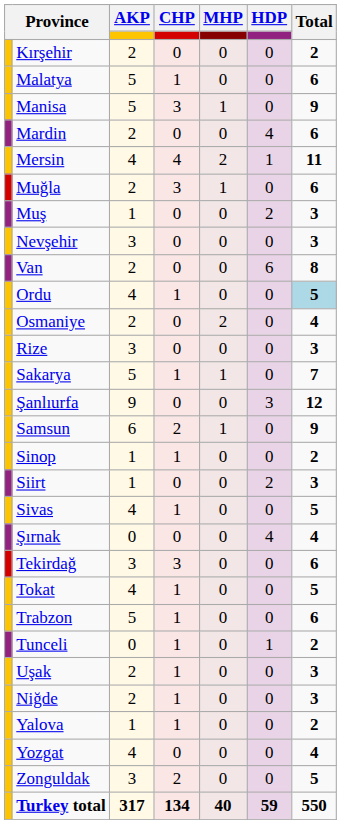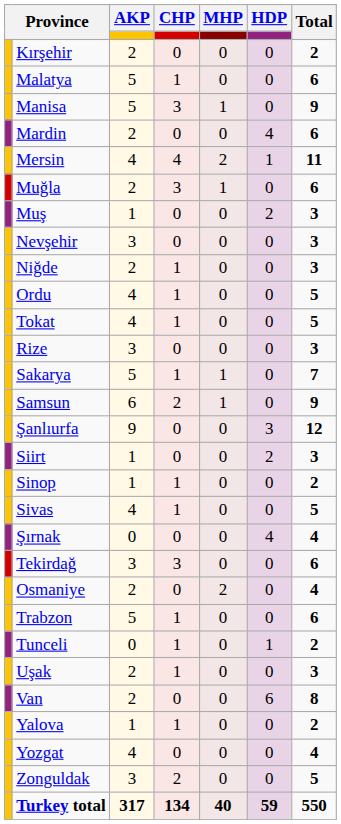 <table class="wikitable" style="text-align:center">
 <tr>
 <th rowspan="2" colspan="2" style="width: 70px;">Province</th>
 <th style="width: 35px;"><a href='#'>AKP</a></th>
 <th style="width: 35px;"><a href='#'>CHP</a></th>
 <th style="width: 35px;"><a href='#'>MHP</a></th>
 <th style="width: 35px;"><a href='#'>HDP</a></th>
 <th rowspan="2">Total</th>
 </tr>
 <tr>
 <th style="background: #fdc400"></th>
 <th style="background: #d40000"></th>
 <th style="background: #870000"></th>
 <th style="background: #922280"></th>
 </tr>
 <tr>
 <td style="background:#FDC400"></td>
 <td style="text-align:left"><a href='#'>Kırşehir</a></td>
 <td style="background:#FFF9E6">2</td>
 <td style="background:#FBE6E6">0</td>
 <td style="background:#F3E6E6">0</td>
 <td style="background:#E9D3E6">0</td>
 <td><strong>2</strong></td>
 </tr>
 <tr>
 <td style="background:#FDC400"></td>
 <td style="text-align:left"><a href='#'>Malatya</a></td>
 <td style="background:#FFF9E6">5</td>
 <td style="background:#FBE6E6">1</td>
 <td style="background:#F3E6E6">0</td>
 <td style="background:#E9D3E6">0</td>
 <td><strong>6</strong></td>
 </tr>
 <tr>
 <td style="background:#FDC400"></td>
 <td style="text-align:left"><a href='#'>Manisa</a></td>
 <td style="background:#FFF9E6">5</td>
 <td style="background:#FBE6E6">3</td>
 <td style="background:#F3E6E6">1</td>
 <td style="background:#E9D3E6">0</td>
 <td><strong>9</strong></td>
 </tr>
 <tr>
 <td style="background:#922280"></td>
 <td style="text-align:left"><a href='#'>Mardin</a></td>
 <td style="background:#FFF9E6">2</td>
 <td style="background:#FBE6E6">0</td>
 <td style="background:#F3E6E6">0</td>
 <td style="background:#E9D3E6">4</td>
 <td><strong>6</strong></td>
 </tr>
 <tr>
 <td style="background:#FDC400"></td>
 <td style="text-align:left"><a href='#'>Mersin</a></td>
 <td style="background:#FFF9E6">4</td>
 <td style="background:#FBE6E6">4</td>
 <td style="background:#F3E6E6">2</td>
 <td style="background:#E9D3E6">1</td>
 <td><strong>11</strong></td>
 </tr>
 <tr>
 <td style="background:#D40000"></td>
 <td style="text-align:left"><a href='#'>Muğla</a></td>
 <td style="background:#FFF9E6">2</td>
 <td style="background:#FBE6E6">3</td>
 <td style="background:#F3E6E6">1</td>
 <td style="background:#E9D3E6">0</td>
 <td><strong>6</strong></td>
 </tr>
 <tr>
 <td style="background:#922280"></td>
 <td style="text-align:left"><a href='#'>Muş</a></td>
 <td style="background:#FFF9E6">1</td>
 <td style="background:#FBE6E6">0</td>
 <td style="background:#F3E6E6">0</td>
 <td style="background:#E9D3E6">2</td>
 <td><strong>3</strong></td>
 </tr>
 <tr>
 <td style="background:#FDC400"></td>
 <td style="text-align:left"><a href='#'>Nevşehir</a></td>
 <td style="background:#FFF9E6">3</td>
 <td style="background:#FBE6E6">0</td>
 <td style="background:#F3E6E6">0</td>
 <td style="background:#E9D3E6">0</td>
 <td><strong>3</strong></td>
 </tr>
 <tr>
-<td style="background:#922280"></td>
-<td style="text-align:left"><a href='#'>Van</a></td>
+<td style="background:#FDC400"></td>
+<td style="text-align:left"><a href='#'>Niğde</a></td>
 <td style="background:#FFF9E6">2</td>
-<td style="background:#FBE6E6">0</td>
+<td style="background:#FBE6E6">1</td>
 <td style="background:#F3E6E6">0</td>
-<td style="background:#E9D3E6">6</td>
-<td><strong>8</strong></td>
+<td style="background:#E9D3E6">0</td>
+<td><strong>3</strong></td>
 </tr>
 <tr>
 <td style="background:#FDC400"></td>
 <td style="text-align:left"><a href='#'>Ordu</a></td>
 <td style="background:#FFF9E6">4</td>
 <td style="background:#FBE6E6">1</td>
 <td style="background:#F3E6E6">0</td>
 <td style="background:#E9D3E6">0</td>
-<td style="background: lightblue;"><strong>5</strong></td>
+<td><strong>5</strong></td>
 </tr>
 <tr>
 <td style="background:#FDC400"></td>
-<td style="text-align:left"><a href='#'>Osmaniye</a></td>
-<td style="background:#FFF9E6">2</td>
-<td style="background:#FBE6E6">0</td>
-<td style="background:#F3E6E6">2</td>
+<td style="text-align:left"><a href='#'>Tokat</a></td>
+<td style="background:#FFF9E6">4</td>
+<td style="background:#FBE6E6">1</td>
+<td style="background:#F3E6E6">0</td>
 <td style="background:#E9D3E6">0</td>
-<td><strong>4</strong></td>
+<td><strong>5</strong></td>
 </tr>
 <tr>
 <td style="background:#FDC400"></td>
 <td style="text-align:left"><a href='#'>Rize</a></td>
 <td style="background:#FFF9E6">3</td>
 <td style="background:#FBE6E6">0</td>
 <td style="background:#F3E6E6">0</td>
 <td style="background:#E9D3E6">0</td>
 <td><strong>3</strong></td>
 </tr>
 <tr>
 <td style="background:#FDC400"></td>
 <td style="text-align:left"><a href='#'>Sakarya</a></td>
 <td style="background:#FFF9E6">5</td>
 <td style="background:#FBE6E6">1</td>
 <td style="background:#F3E6E6">1</td>
 <td style="background:#E9D3E6">0</td>
 <td><strong>7</strong></td>
 </tr>
 <tr>
 <td style="background:#FDC400"></td>
-<td style="text-align:left"><a href='#'>Şanlıurfa</a></td>
-<td style="background:#FFF9E6">9</td>
-<td style="background:#FBE6E6">0</td>
-<td style="background:#F3E6E6">0</td>
-<td style="background:#E9D3E6">3</td>
-<td><strong>12</strong></td>
-</tr>
-<tr>
-<td style="background:#FDC400"></td>
 <td style="text-align:left"><a href='#'>Samsun</a></td>
 <td style="background:#FFF9E6">6</td>
 <td style="background:#FBE6E6">2</td>
 <td style="background:#F3E6E6">1</td>
 <td style="background:#E9D3E6">0</td>
 <td><strong>9</strong></td>
 </tr>
 <tr>
 <td style="background:#FDC400"></td>
-<td style="text-align:left"><a href='#'>Sinop</a></td>
-<td style="background:#FFF9E6">1</td>
-<td style="background:#FBE6E6">1</td>
+<td style="text-align:left"><a href='#'>Şanlıurfa</a></td>
+<td style="background:#FFF9E6">9</td>
+<td style="background:#FBE6E6">0</td>
 <td style="background:#F3E6E6">0</td>
-<td style="background:#E9D3E6">0</td>
-<td><strong>2</strong></td>
+<td style="background:#E9D3E6">3</td>
+<td><strong>12</strong></td>
 </tr>
 <tr>
 <td style="background:#922280"></td>
 <td style="text-align:left"><a href='#'>Siirt</a></td>
 <td style="background:#FFF9E6">1</td>
 <td style="background:#FBE6E6">0</td>
 <td style="background:#F3E6E6">0</td>
 <td style="background:#E9D3E6">2</td>
 <td><strong>3</strong></td>
+</tr>
+<tr>
+<td style="background:#FDC400"></td>
+<td style="text-align:left"><a href='#'>Sinop</a></td>
+<td style="background:#FFF9E6">1</td>
+<td style="background:#FBE6E6">1</td>
+<td style="background:#F3E6E6">0</td>
+<td style="background:#E9D3E6">0</td>
+<td><strong>2</strong></td>
 </tr>
 <tr>
 <td style="background:#FDC400"></td>
 <td style="text-align:left"><a href='#'>Sivas</a></td>
 <td style="background:#FFF9E6">4</td>
 <td style="background:#FBE6E6">1</td>
 <td style="background:#F3E6E6">0</td>
 <td style="background:#E9D3E6">0</td>
 <td><strong>5</strong></td>
 </tr>
 <tr>
 <td style="background:#922280"></td>
 <td style="text-align:left"><a href='#'>Şırnak</a></td>
 <td style="background:#FFF9E6">0</td>
 <td style="background:#FBE6E6">0</td>
 <td style="background:#F3E6E6">0</td>
 <td style="background:#E9D3E6">4</td>
 <td><strong>4</strong></td>
 </tr>
 <tr>
 <td style="background:#d40000"></td>
 <td style="text-align:left"><a href='#'>Tekirdağ</a></td>
 <td style="background:#FFF9E6">3</td>
 <td style="background:#FBE6E6">3</td>
 <td style="background:#F3E6E6">0</td>
 <td style="background:#E9D3E6">0</td>
 <td><strong>6</strong></td>
 </tr>
 <tr>
 <td style="background:#FDC400"></td>
-<td style="text-align:left"><a href='#'>Tokat</a></td>
-<td style="background:#FFF9E6">4</td>
-<td style="background:#FBE6E6">1</td>
-<td style="background:#F3E6E6">0</td>
+<td style="text-align:left"><a href='#'>Osmaniye</a></td>
+<td style="background:#FFF9E6">2</td>
+<td style="background:#FBE6E6">0</td>
+<td style="background:#F3E6E6">2</td>
 <td style="background:#E9D3E6">0</td>
-<td><strong>5</strong></td>
+<td><strong>4</strong></td>
 </tr>
 <tr>
 <td style="background:#FDC400"></td>
 <td style="text-align:left"><a href='#'>Trabzon</a></td>
 <td style="background:#FFF9E6">5</td>
 <td style="background:#FBE6E6">1</td>
 <td style="background:#F3E6E6">0</td>
 <td style="background:#E9D3E6">0</td>
 <td><strong>6</strong></td>
 </tr>
 <tr>
 <td style="background:#922280"></td>
 <td style="text-align:left"><a href='#'>Tunceli</a></td>
 <td style="background:#FFF9E6">0</td>
 <td style="background:#FBE6E6">1</td>
 <td style="background:#F3E6E6">0</td>
 <td style="background:#E9D3E6">1</td>
 <td><strong>2</strong></td>
 </tr>
 <tr>
 <td style="background:#FDC400"></td>
 <td style="text-align:left"><a href='#'>Uşak</a></td>
 <td style="background:#FFF9E6">2</td>
 <td style="background:#FBE6E6">1</td>
 <td style="background:#F3E6E6">0</td>
 <td style="background:#E9D3E6">0</td>
 <td><strong>3</strong></td>
 </tr>
 <tr>
-<td style="background:#FDC400"></td>
-<td style="text-align:left"><a href='#'>Niğde</a></td>
+<td style="background:#922280"></td>
+<td style="text-align:left"><a href='#'>Van</a></td>
 <td style="background:#FFF9E6">2</td>
-<td style="background:#FBE6E6">1</td>
+<td style="background:#FBE6E6">0</td>
 <td style="background:#F3E6E6">0</td>
-<td style="background:#E9D3E6">0</td>
-<td><strong>3</strong></td>
+<td style="background:#E9D3E6">6</td>
+<td><strong>8</strong></td>
 </tr>
 <tr>
 <td style="background:#fdc400"></td>
 <td style="text-align:left"><a href='#'>Yalova</a></td>
 <td style="background:#FFF9E6">1</td>
 <td style="background:#FBE6E6">1</td>
 <td style="background:#F3E6E6">0</td>
 <td style="background:#E9D3E6">0</td>
 <td><strong>2</strong></td>
 </tr>
 <tr>
 <td style="background:#FDC400"></td>
 <td style="text-align:left"><a href='#'>Yozgat</a></td>
 <td style="background:#FFF9E6">4</td>
 <td style="background:#FBE6E6">0</td>
 <td style="background:#F3E6E6">0</td>
 <td style="background:#E9D3E6">0</td>
 <td><strong>4</strong></td>
 </tr>
 <tr>
 <td style="background:#FDC400"></td>
 <td style="text-align:left"><a href='#'>Zonguldak</a></td>
 <td style="background:#FFF9E6">3</td>
 <td style="background:#FBE6E6">2</td>
 <td style="background:#F3E6E6">0</td>
 <td style="background:#E9D3E6">0</td>
 <td><strong>5</strong></td>
 </tr>
 <tr style="font-weight:bold">
 <td style="background: #fdc400"></td>
 <td style="text-align:left"><a href='#'>Turkey</a> total</td>
 <td style="background:#FFF9E6">317</td>
 <td style="background:#FBE6E6">134</td>
 <td style="background:#F3E6E6">40</td>
 <td style="background:#E9D3E6">59</td>
 <td>550</td>
 </tr>
 </table>
